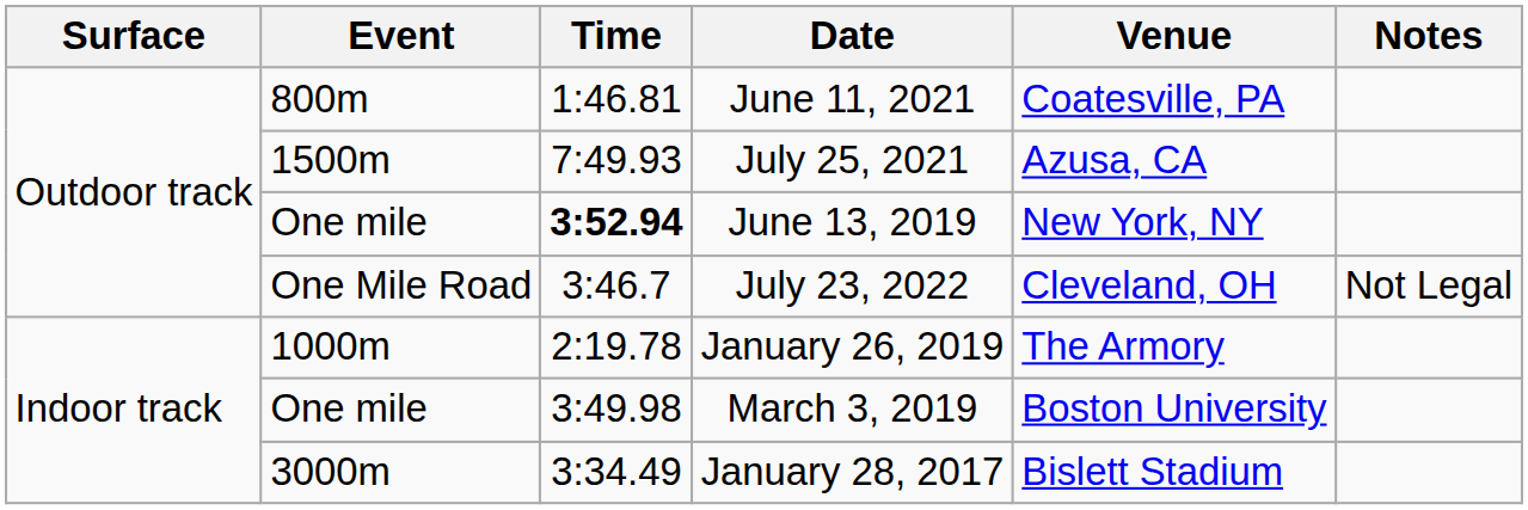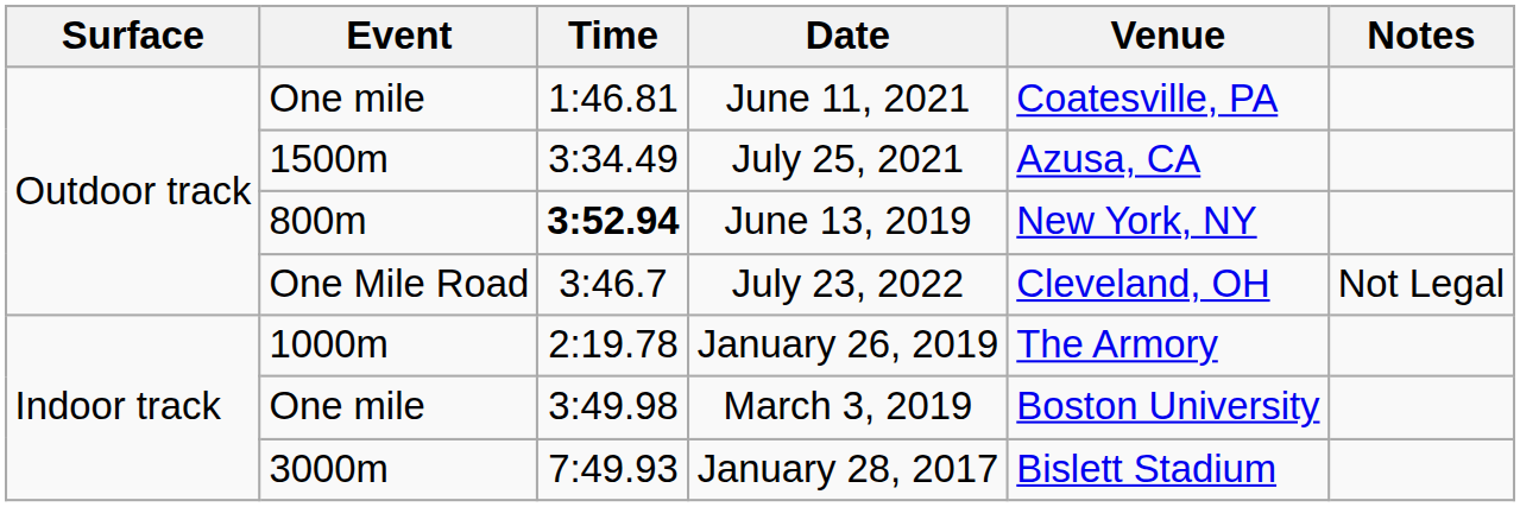 <table class="wikitable sortable">
 <tr>
 <th>Surface</th>
 <th>Event</th>
 <th>Time</th>
 <th>Date</th>
 <th>Venue</th>
 <th>Notes</th>
 </tr>
 <tr>
 <td rowspan="4">Outdoor track</td>
-<td>800m</td>
+<td>One mile</td>
 <td align="center">1:46.81</td>
 <td align="center">June 11, 2021</td>
 <td><a href='#'>Coatesville, PA</a></td>
 <td></td>
 </tr>
 <tr>
 <td>1500m</td>
-<td align="center">7:49.93</td>
+<td align="center">3:34.49</td>
 <td align="center">July 25, 2021</td>
 <td><a href='#'>Azusa, CA</a></td>
 <td></td>
 </tr>
 <tr>
-<td>One mile</td>
+<td>800m</td>
 <td align="center"><strong>3:52.94</strong></td>
 <td align="center">June 13, 2019</td>
 <td><a href='#'>New York, NY</a></td>
 <td></td>
 </tr>
 <tr>
 <td>One Mile Road</td>
 <td align="center">3:46.7</td>
 <td align="center">July 23, 2022</td>
 <td><a href='#'>Cleveland, OH</a></td>
 <td>Not Legal</td>
 </tr>
 <tr>
 <td rowspan="3">Indoor track</td>
 <td>1000m</td>
 <td align="center">2:19.78</td>
 <td align="center">January 26, 2019</td>
 <td><a href='#'>The Armory</a></td>
 <td></td>
 </tr>
 <tr>
 <td>One mile</td>
 <td align="center">3:49.98</td>
 <td align="center">March 3, 2019</td>
 <td><a href='#'>Boston University</a></td>
 <td></td>
 </tr>
 <tr>
 <td>3000m</td>
-<td align="center">3:34.49</td>
+<td align="center">7:49.93</td>
 <td align="center">January 28, 2017</td>
 <td><a href='#'>Bislett Stadium</a></td>
 <td></td>
 </tr>
 </table>
